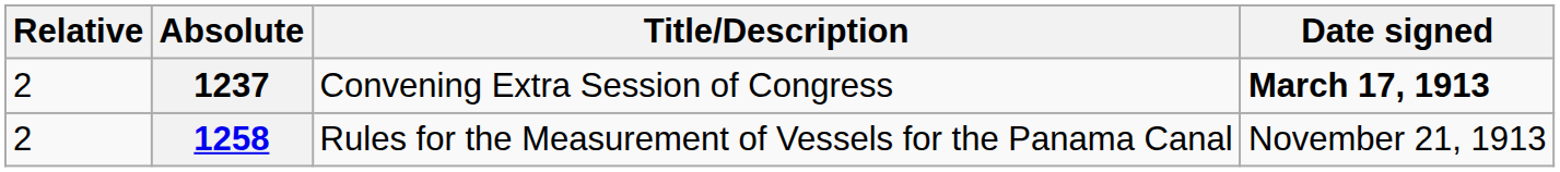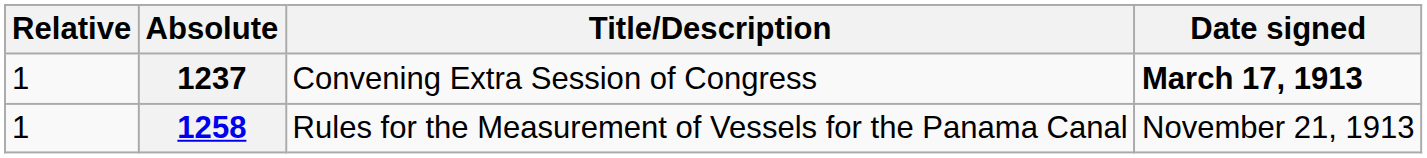 <table class="wikitable">
 <tr>
 <th>Relative </th>
 <th>Absolute </th>
 <th>Title/Description</th>
 <th>Date signed</th>
 </tr>
 <tr>
-<td>2</td>
+<td>1</td>
 <th>1237</th>
 <td>Convening Extra Session of Congress</td>
 <td><strong>March 17, 1913</strong></td>
 </tr>
 <tr>
-<td>2</td>
+<td>1</td>
 <th><a href='#'>1258</a></th>
 <td>Rules for the Measurement of Vessels for the Panama Canal</td>
 <td>November 21, 1913</td>
 </tr>
 </table>
